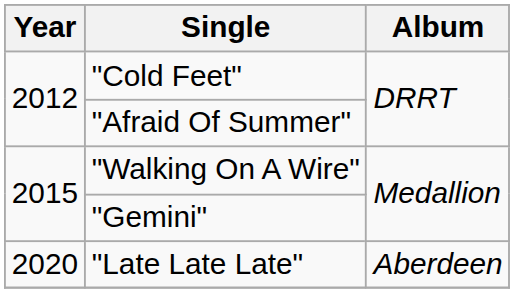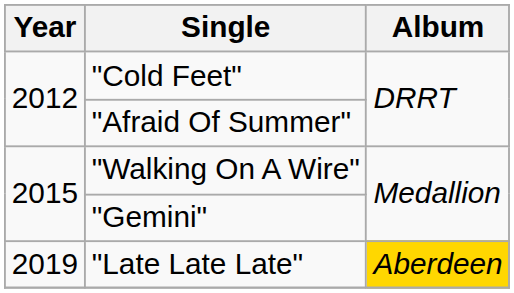 <table class="wikitable">
 <tr>
 <th>Year</th>
 <th>Single</th>
 <th>Album</th>
 </tr>
 <tr>
 <td rowspan="2">2012</td>
 <td>"Cold Feet"</td>
 <td rowspan="2"><em>DRRT</em></td>
 </tr>
 <tr>
 <td>"Afraid Of Summer"</td>
 </tr>
 <tr>
 <td rowspan="2">2015</td>
 <td>"Walking On A Wire"</td>
 <td rowspan="2"><em>Medallion</em></td>
 </tr>
 <tr>
 <td>"Gemini"</td>
 </tr>
 <tr>
-<td>2020</td>
+<td>2019</td>
 <td>"Late Late Late"</td>
-<td><em>Aberdeen</em></td>
+<td style="background: gold;"><em>Aberdeen</em></td>
 </tr>
 <tr>
 </tr>
 </table>
